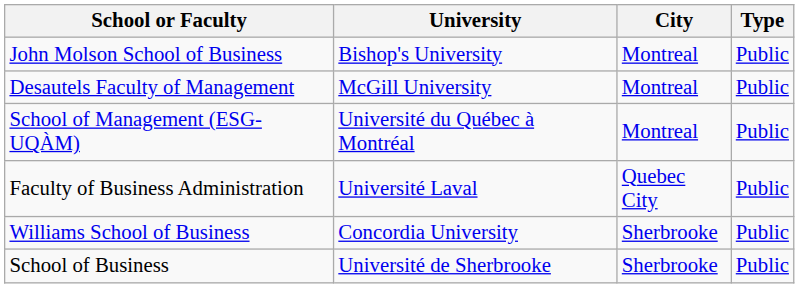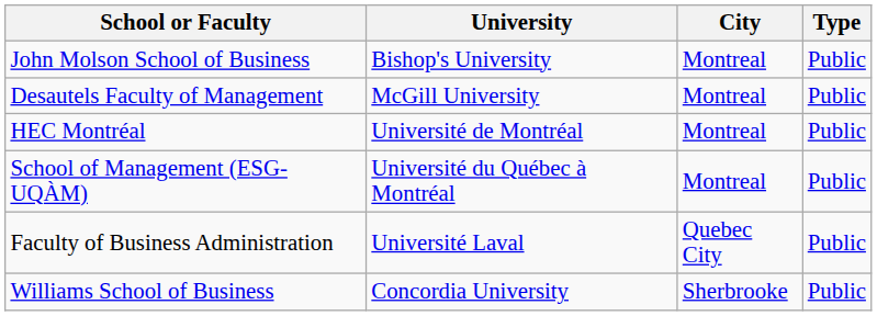 <table class="wikitable sortable mw-collapsible mw-collapsed">
 <tr>
 <th>School or Faculty</th>
 <th>University</th>
 <th>City</th>
 <th>Type</th>
 </tr>
 <tr>
 <td><a href='#'>John Molson School of Business</a></td>
 <td><a href='#'>Bishop's University</a></td>
 <td><a href='#'>Montreal</a></td>
 <td><a href='#'>Public</a></td>
 </tr>
 <tr>
 <td><a href='#'>Desautels Faculty of Management</a></td>
 <td><a href='#'>McGill University</a></td>
+<td><a href='#'>Montreal</a></td>
+<td><a href='#'>Public</a></td>
+</tr>
+<tr>
+<td><a href='#'>HEC Montréal</a></td>
+<td><a href='#'>Université de Montréal</a></td>
 <td><a href='#'>Montreal</a></td>
 <td><a href='#'>Public</a></td>
 </tr>
 <tr>
 <td><a href='#'>School of Management (ESG-UQÀM)</a></td>
 <td><a href='#'>Université du Québec à Montréal</a></td>
 <td><a href='#'>Montreal</a></td>
 <td><a href='#'>Public</a></td>
 </tr>
 <tr>
 <td>Faculty of Business Administration</td>
 <td><a href='#'>Université Laval</a></td>
 <td><a href='#'>Quebec City</a></td>
 <td><a href='#'>Public</a></td>
 </tr>
 <tr>
 <td><a href='#'>Williams School of Business</a></td>
 <td><a href='#'>Concordia University</a></td>
 <td><a href='#'>Sherbrooke</a></td>
 <td><a href='#'>Public</a></td>
 </tr>
-<tr>
-<td>School of Business</td>
-<td><a href='#'>Université de Sherbrooke</a></td>
-<td><a href='#'>Sherbrooke</a></td>
-<td><a href='#'>Public</a></td>
-</tr>
 </table>
